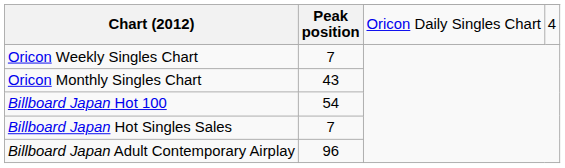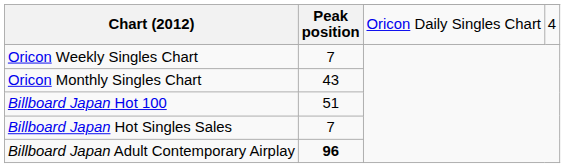 <table class="wikitable sortable" border="1">
 <tr>
 <th rowspan="2">Chart (2012)</th>
 <th rowspan="2">Peak<br>position</th>
 </tr>
 <tr>
 <td><a href='#'>Oricon</a> Daily Singles Chart</td>
 <td style="text-align:center;">4</td>
 </tr>
 <tr>
 <td><a href='#'>Oricon</a> Weekly Singles Chart</td>
 <td style="text-align:center;">7</td>
 </tr>
 <tr>
 <td><a href='#'>Oricon</a> Monthly Singles Chart</td>
 <td style="text-align:center;">43</td>
 </tr>
 <tr>
 <td><a href='#'><em>Billboard Japan</em> Hot 100</a></td>
-<td style="text-align:center;">54</td>
+<td style="text-align:center;">51</td>
 </tr>
 <tr>
 <td><em><a href='#'>Billboard Japan</a></em> Hot Singles Sales</td>
 <td style="text-align:center;">7</td>
 </tr>
 <tr>
 <td><em>Billboard Japan</em> Adult Contemporary Airplay</td>
-<td style="text-align:center;">96</td>
+<td style="text-align:center;"><strong>96</strong></td>
 </tr>
 </table>
